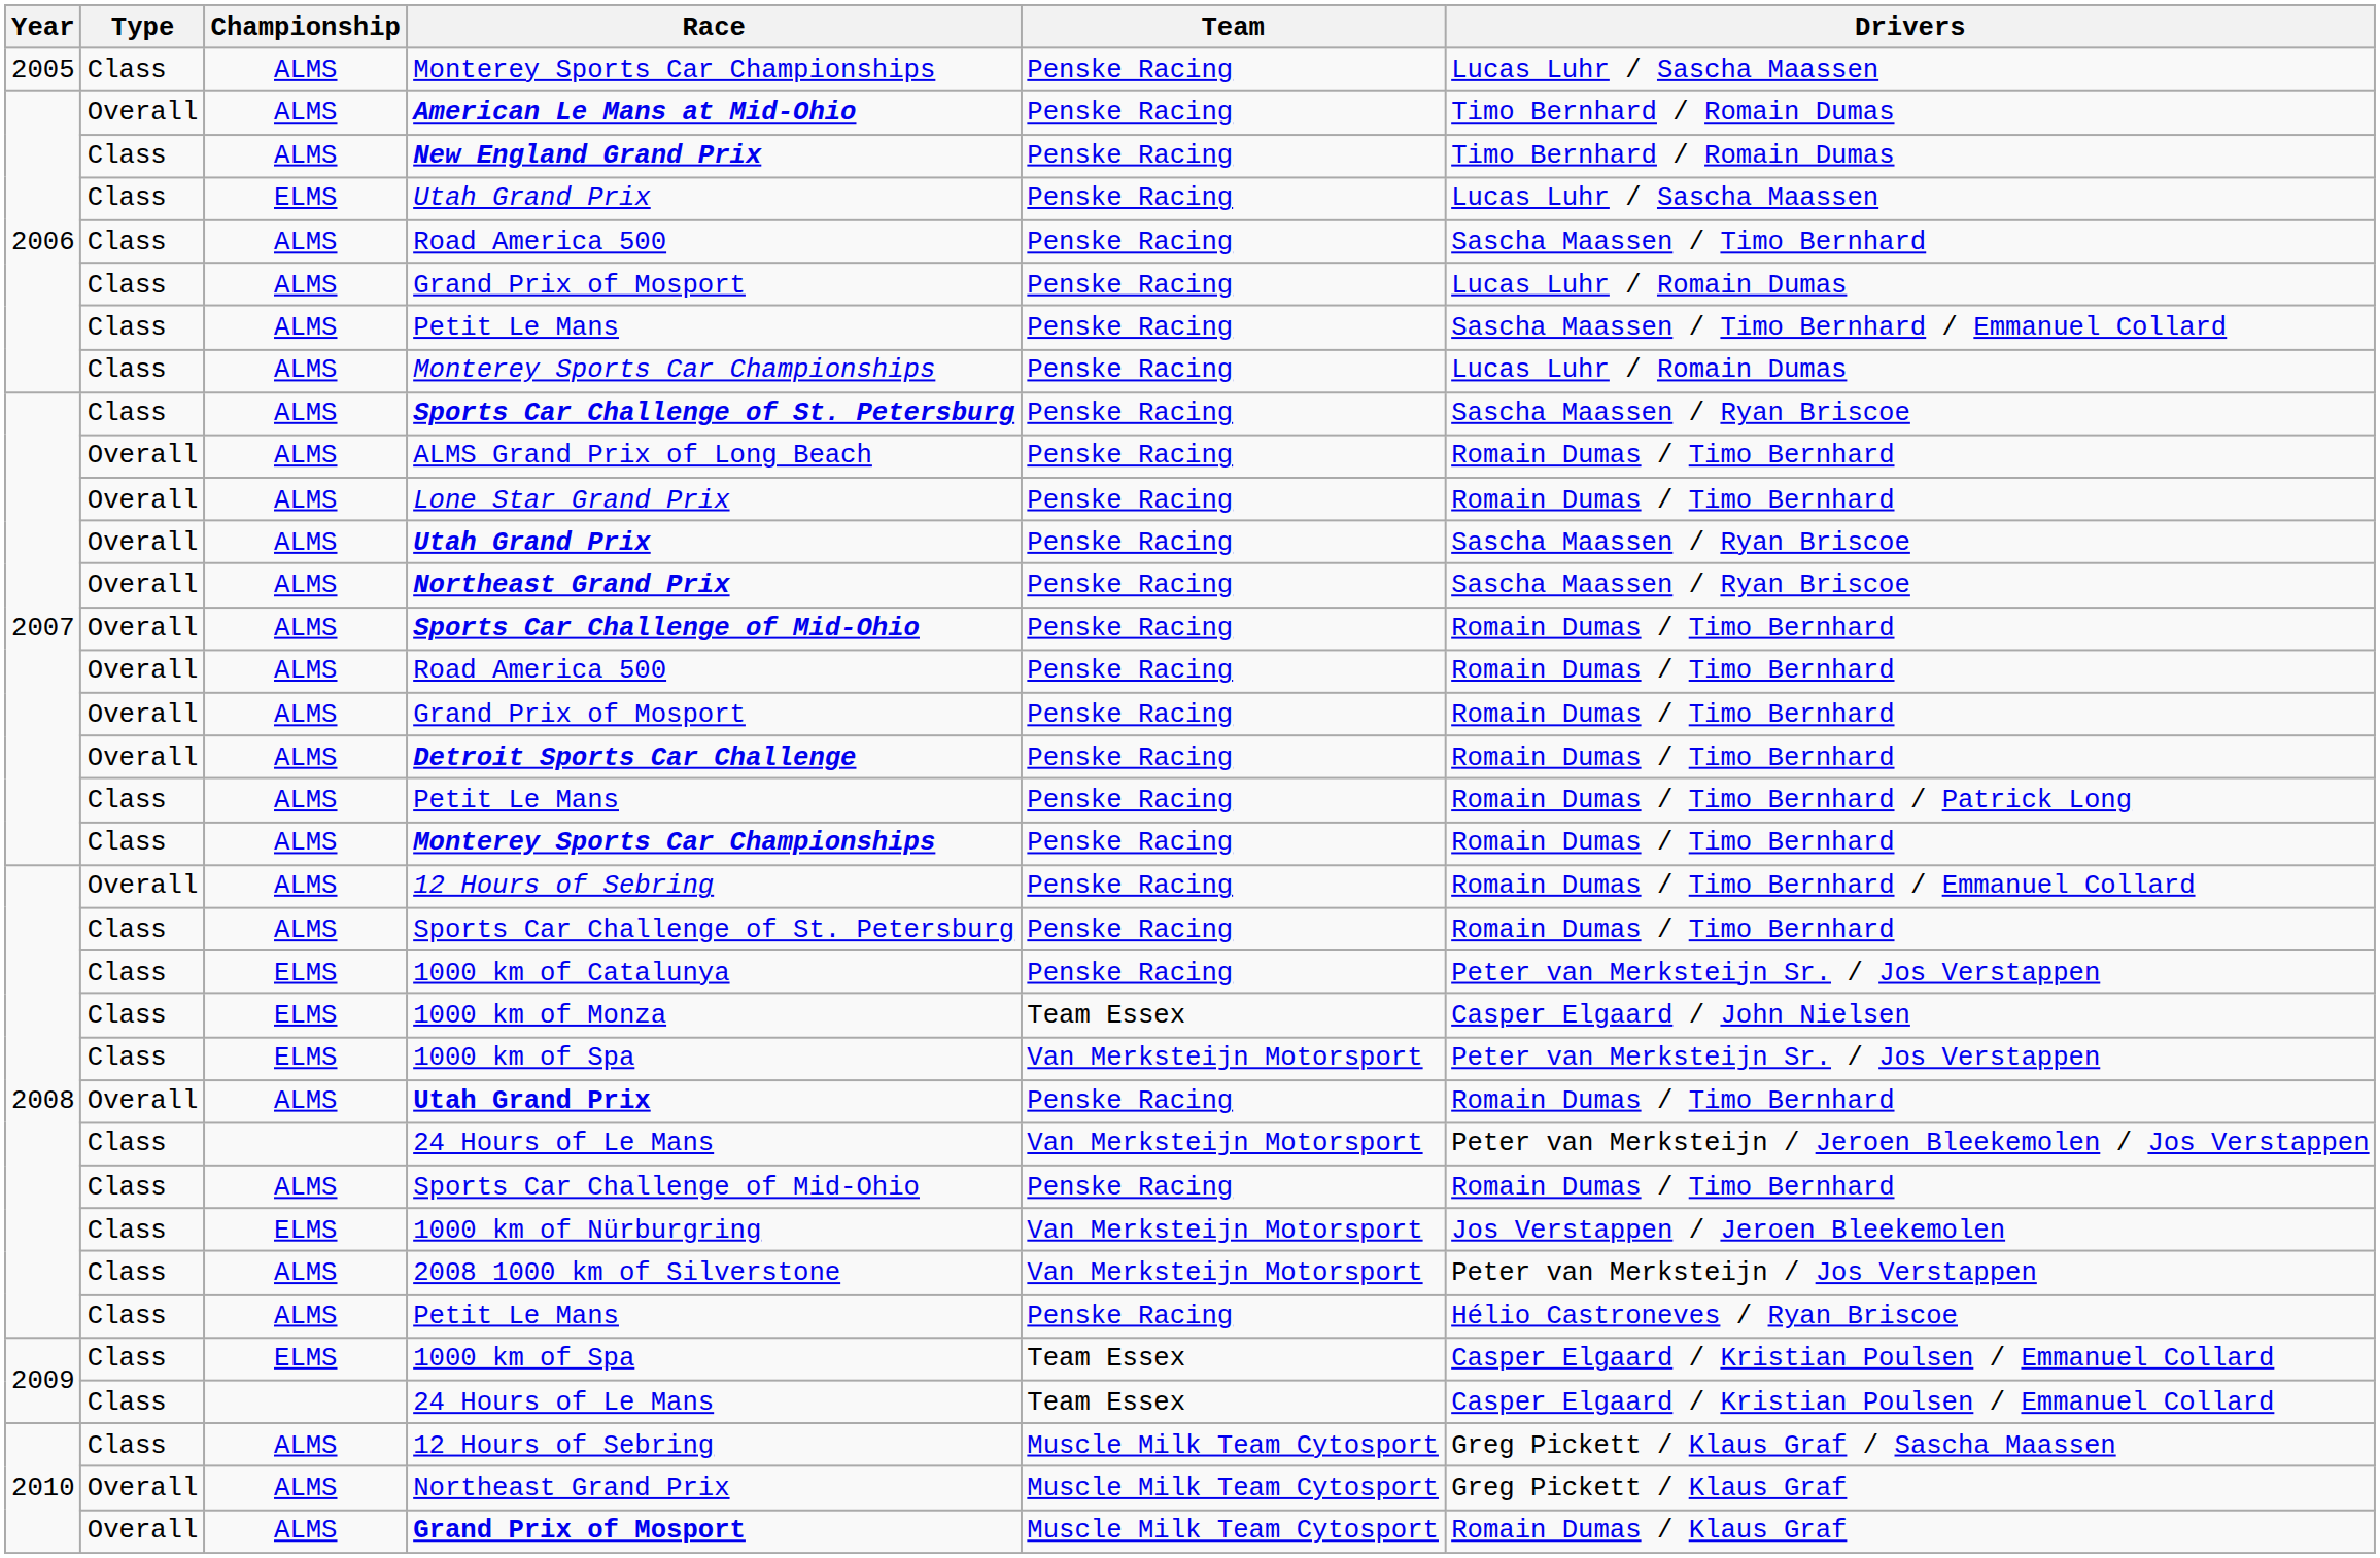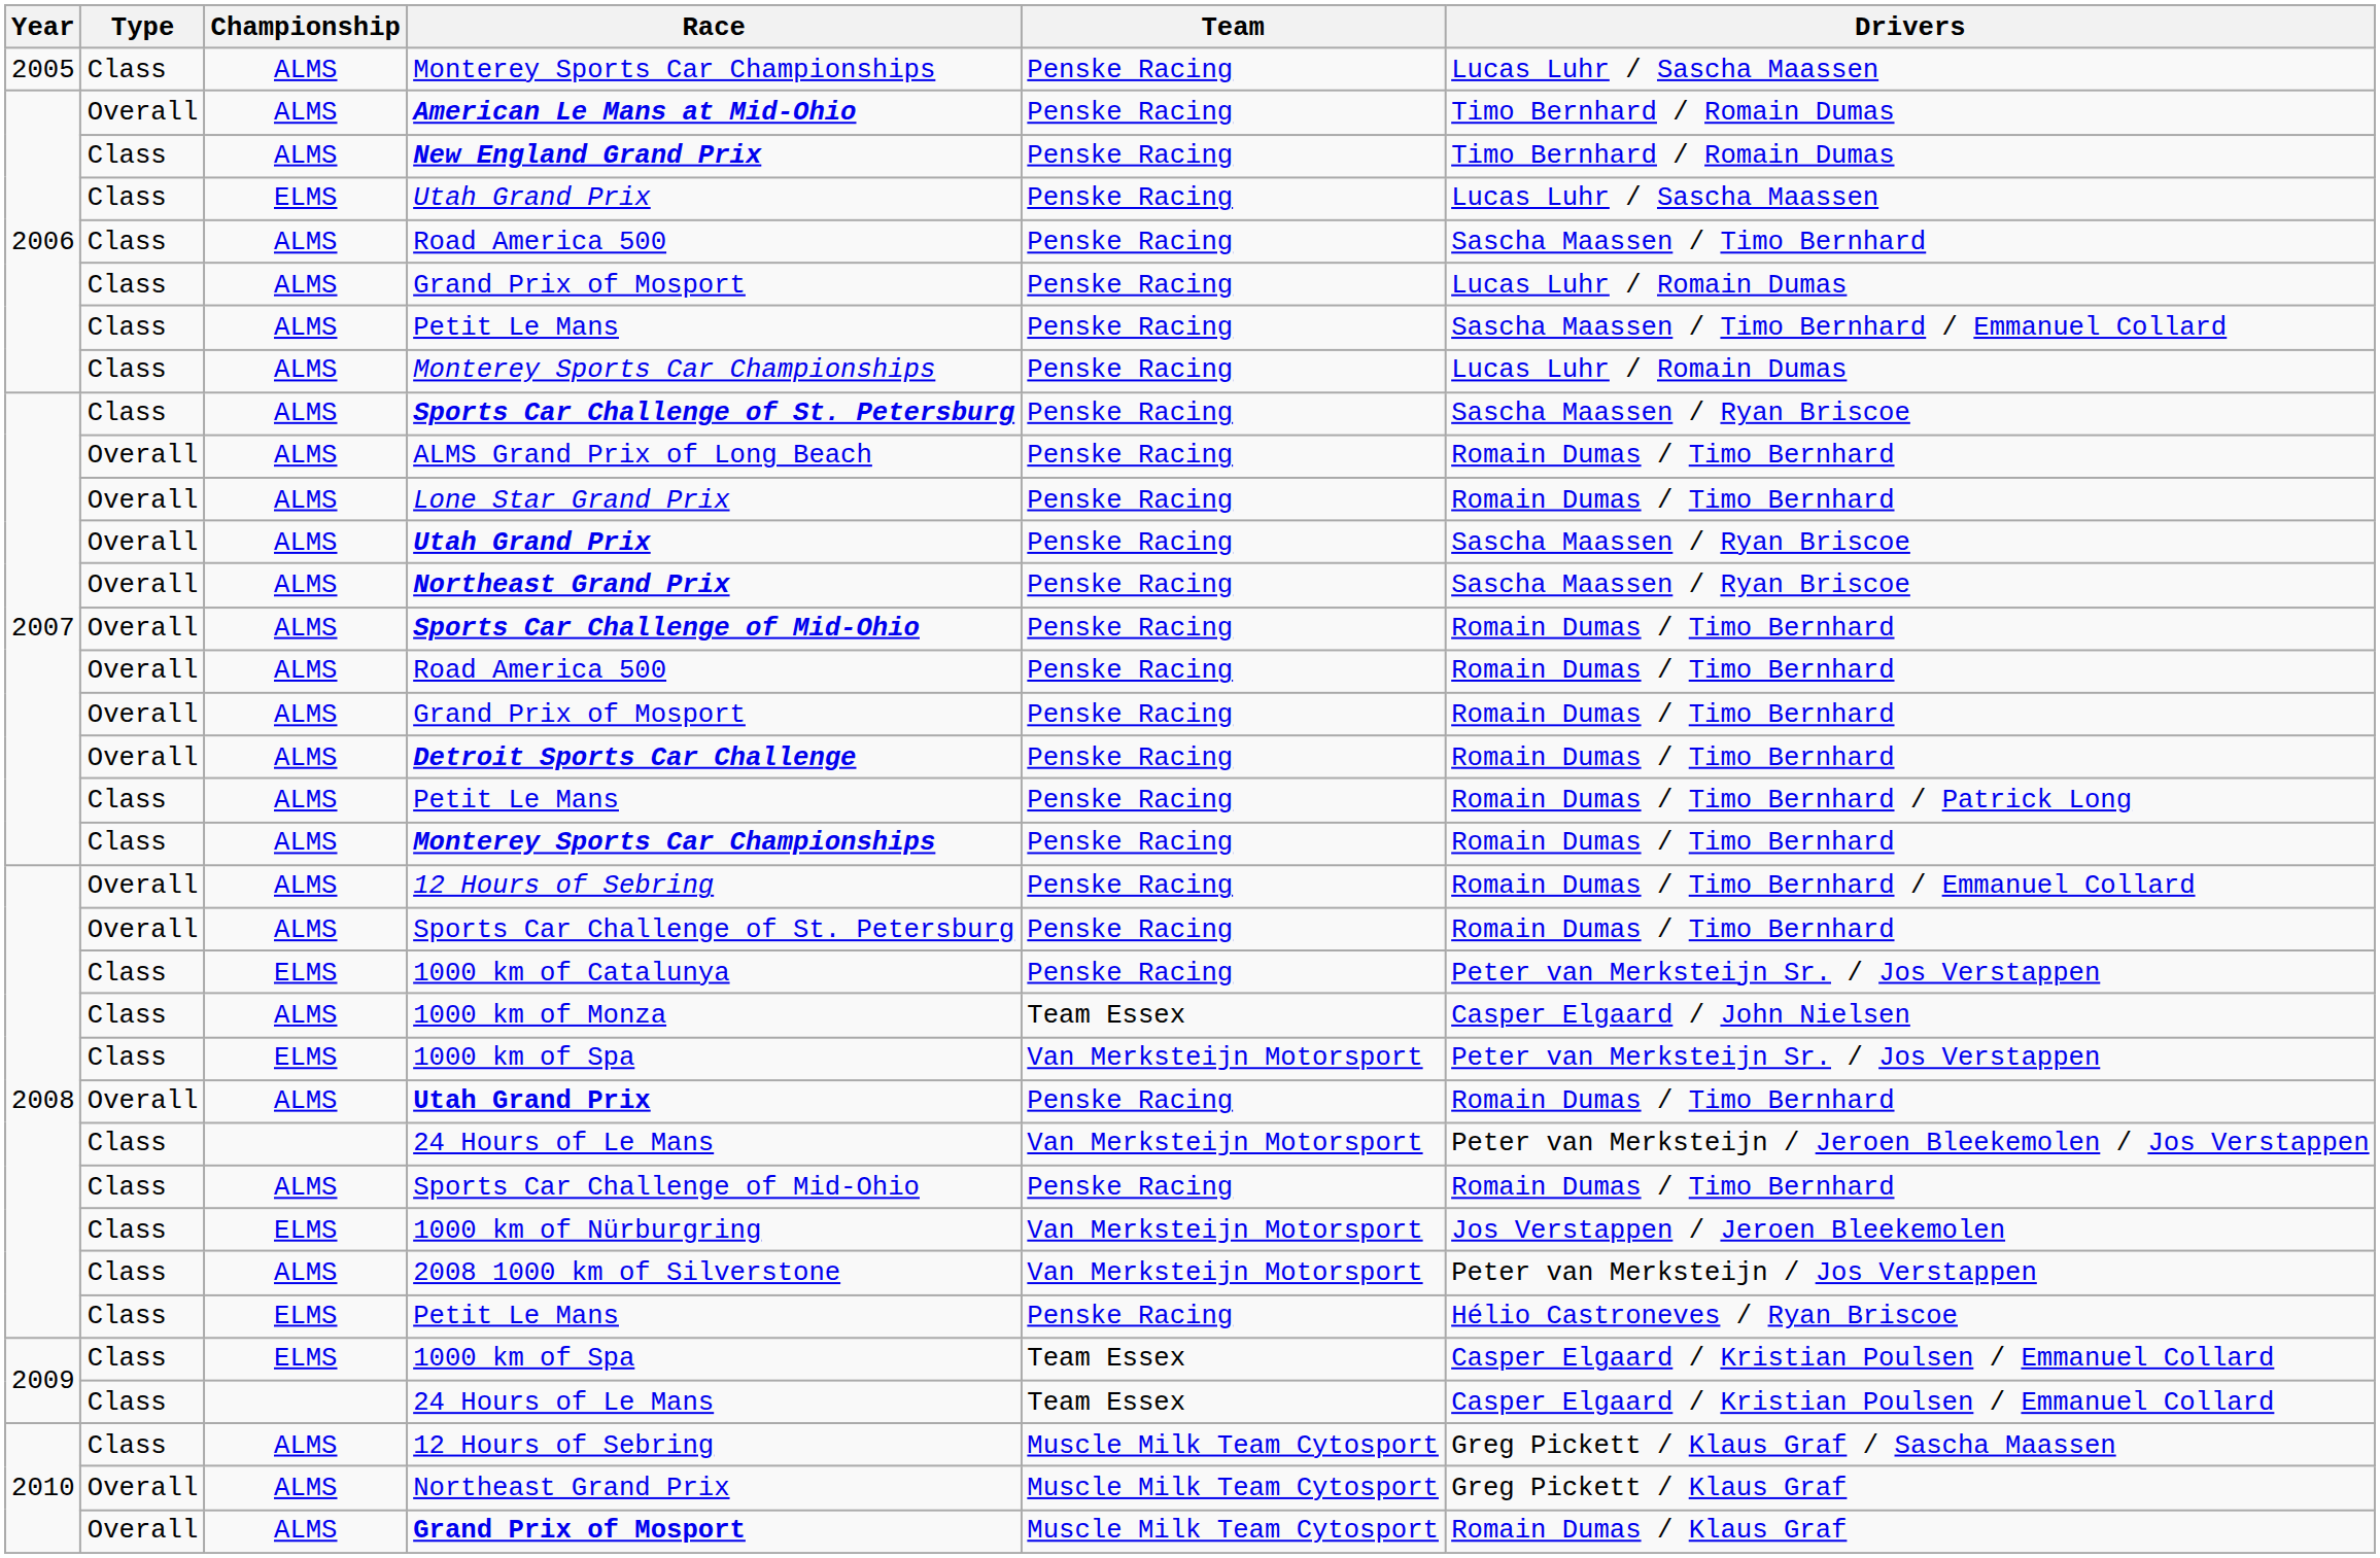 <table class="wikitable">
 <tr>
 <th>Year</th>
 <th>Type</th>
 <th>Championship</th>
 <th>Race</th>
 <th>Team</th>
 <th>Drivers</th>
 </tr>
 <tr>
 <td>2005</td>
 <td>Class</td>
 <td style="text-align:center;"><a href='#'>ALMS</a></td>
 <td><a href='#'>Monterey Sports Car Championships</a></td>
 <td><a href='#'>Penske Racing</a></td>
 <td><a href='#'>Lucas Luhr</a> / <a href='#'>Sascha Maassen</a></td>
 </tr>
 <tr>
 <td rowspan=7>2006</td>
 <td>Overall</td>
 <td style="text-align:center;"><a href='#'>ALMS</a></td>
 <td><strong><em><a href='#'>American Le Mans at Mid-Ohio</a></em></strong></td>
 <td><a href='#'>Penske Racing</a></td>
 <td><a href='#'>Timo Bernhard</a> / <a href='#'>Romain Dumas</a></td>
 </tr>
 <tr>
 <td>Class</td>
 <td style="text-align:center;"><a href='#'>ALMS</a></td>
 <td><strong><em><a href='#'>New England Grand Prix</a></em></strong></td>
 <td><a href='#'>Penske Racing</a></td>
 <td><a href='#'>Timo Bernhard</a> / <a href='#'>Romain Dumas</a></td>
 </tr>
 <tr>
 <td>Class</td>
 <td style="text-align:center;"><a href='#'>ELMS</a></td>
 <td><em><a href='#'>Utah Grand Prix</a></em></td>
 <td><a href='#'>Penske Racing</a></td>
 <td><a href='#'>Lucas Luhr</a> / <a href='#'>Sascha Maassen</a></td>
 </tr>
 <tr>
 <td>Class</td>
 <td style="text-align:center;"><a href='#'>ALMS</a></td>
 <td><a href='#'>Road America 500</a></td>
 <td><a href='#'>Penske Racing</a></td>
 <td><a href='#'>Sascha Maassen</a> / <a href='#'>Timo Bernhard</a></td>
 </tr>
 <tr>
 <td>Class</td>
 <td style="text-align:center;"><a href='#'>ALMS</a></td>
 <td><a href='#'>Grand Prix of Mosport</a></td>
 <td><a href='#'>Penske Racing</a></td>
 <td><a href='#'>Lucas Luhr</a> / <a href='#'>Romain Dumas</a></td>
 </tr>
 <tr>
 <td>Class</td>
 <td style="text-align:center;"><a href='#'>ALMS</a></td>
 <td><a href='#'>Petit Le Mans</a></td>
 <td><a href='#'>Penske Racing</a></td>
 <td><a href='#'>Sascha Maassen</a> / <a href='#'>Timo Bernhard</a> / <a href='#'>Emmanuel Collard</a></td>
 </tr>
 <tr>
 <td>Class</td>
 <td style="text-align:center;"><a href='#'>ALMS</a></td>
 <td><em><a href='#'>Monterey Sports Car Championships</a></em></td>
 <td><a href='#'>Penske Racing</a></td>
 <td><a href='#'>Lucas Luhr</a> / <a href='#'>Romain Dumas</a></td>
 </tr>
 <tr>
 <td rowspan=11>2007</td>
 <td>Class</td>
 <td style="text-align:center;"><a href='#'>ALMS</a></td>
 <td><strong><em><a href='#'>Sports Car Challenge of St. Petersburg</a></em></strong></td>
 <td><a href='#'>Penske Racing</a></td>
 <td><a href='#'>Sascha Maassen</a> / <a href='#'>Ryan Briscoe</a></td>
 </tr>
 <tr>
 <td>Overall</td>
 <td style="text-align:center;"><a href='#'>ALMS</a></td>
 <td><a href='#'>ALMS Grand Prix of Long Beach</a></td>
 <td><a href='#'>Penske Racing</a></td>
 <td><a href='#'>Romain Dumas</a> / <a href='#'>Timo Bernhard</a></td>
 </tr>
 <tr>
 <td>Overall</td>
 <td style="text-align:center;"><a href='#'>ALMS</a></td>
 <td><em><a href='#'>Lone Star Grand Prix</a></em></td>
 <td><a href='#'>Penske Racing</a></td>
 <td><a href='#'>Romain Dumas</a> / <a href='#'>Timo Bernhard</a></td>
 </tr>
 <tr>
 <td>Overall</td>
 <td style="text-align:center;"><a href='#'>ALMS</a></td>
 <td><strong><em><a href='#'>Utah Grand Prix</a></em></strong></td>
 <td><a href='#'>Penske Racing</a></td>
 <td><a href='#'>Sascha Maassen</a> / <a href='#'>Ryan Briscoe</a></td>
 </tr>
 <tr>
 <td>Overall</td>
 <td style="text-align:center;"><a href='#'>ALMS</a></td>
 <td><strong><em><a href='#'>Northeast Grand Prix</a></em></strong></td>
 <td><a href='#'>Penske Racing</a></td>
 <td><a href='#'>Sascha Maassen</a> / <a href='#'>Ryan Briscoe</a></td>
 </tr>
 <tr>
 <td>Overall</td>
 <td style="text-align:center;"><a href='#'>ALMS</a></td>
 <td><strong><em><a href='#'>Sports Car Challenge of Mid-Ohio</a></em></strong></td>
 <td><a href='#'>Penske Racing</a></td>
 <td><a href='#'>Romain Dumas</a> / <a href='#'>Timo Bernhard</a></td>
 </tr>
 <tr>
 <td>Overall</td>
 <td style="text-align:center;"><a href='#'>ALMS</a></td>
 <td><a href='#'>Road America 500</a></td>
 <td><a href='#'>Penske Racing</a></td>
 <td><a href='#'>Romain Dumas</a> / <a href='#'>Timo Bernhard</a></td>
 </tr>
 <tr>
 <td>Overall</td>
 <td style="text-align:center;"><a href='#'>ALMS</a></td>
 <td><a href='#'>Grand Prix of Mosport</a></td>
 <td><a href='#'>Penske Racing</a></td>
 <td><a href='#'>Romain Dumas</a> / <a href='#'>Timo Bernhard</a></td>
 </tr>
 <tr>
 <td>Overall</td>
 <td style="text-align:center;"><a href='#'>ALMS</a></td>
 <td><strong><em><a href='#'>Detroit Sports Car Challenge</a></em></strong></td>
 <td><a href='#'>Penske Racing</a></td>
 <td><a href='#'>Romain Dumas</a> / <a href='#'>Timo Bernhard</a></td>
 </tr>
 <tr>
 <td>Class</td>
 <td style="text-align:center;"><a href='#'>ALMS</a></td>
 <td><a href='#'>Petit Le Mans</a></td>
 <td><a href='#'>Penske Racing</a></td>
 <td><a href='#'>Romain Dumas</a> / <a href='#'>Timo Bernhard</a> / <a href='#'>Patrick Long</a></td>
 </tr>
 <tr>
 <td>Class</td>
 <td style="text-align:center;"><a href='#'>ALMS</a></td>
 <td><strong><em><a href='#'>Monterey Sports Car Championships</a></em></strong></td>
 <td><a href='#'>Penske Racing</a></td>
 <td><a href='#'>Romain Dumas</a> / <a href='#'>Timo Bernhard</a></td>
 </tr>
 <tr>
 <td rowspan=11>2008</td>
 <td>Overall</td>
 <td style="text-align:center;"><a href='#'>ALMS</a></td>
 <td><em><a href='#'>12 Hours of Sebring</a></em></td>
 <td><a href='#'>Penske Racing</a></td>
 <td><a href='#'>Romain Dumas</a> / <a href='#'>Timo Bernhard</a> / <a href='#'>Emmanuel Collard</a></td>
 </tr>
 <tr>
-<td>Class</td>
+<td>Overall</td>
 <td style="text-align:center;"><a href='#'>ALMS</a></td>
 <td><a href='#'>Sports Car Challenge of St. Petersburg</a></td>
 <td><a href='#'>Penske Racing</a></td>
 <td><a href='#'>Romain Dumas</a> / <a href='#'>Timo Bernhard</a></td>
 </tr>
 <tr>
 <td>Class</td>
 <td style="text-align:center;"><a href='#'>ELMS</a></td>
 <td><a href='#'>1000 km of Catalunya</a></td>
 <td><a href='#'>Penske Racing</a></td>
 <td><a href='#'>Peter van Merksteijn Sr.</a> / <a href='#'>Jos Verstappen</a></td>
 </tr>
 <tr>
 <td>Class</td>
-<td style="text-align:center;"><a href='#'>ELMS</a></td>
+<td style="text-align:center;"><a href='#'>ALMS</a></td>
 <td><a href='#'>1000 km of Monza</a></td>
 <td>Team Essex</td>
 <td><a href='#'>Casper Elgaard</a> / <a href='#'>John Nielsen</a></td>
 </tr>
 <tr>
 <td>Class</td>
 <td style="text-align:center;"><a href='#'>ELMS</a></td>
 <td><a href='#'>1000 km of Spa</a></td>
 <td><a href='#'>Van Merksteijn Motorsport</a></td>
 <td><a href='#'>Peter van Merksteijn Sr.</a> / <a href='#'>Jos Verstappen</a></td>
 </tr>
 <tr>
 <td>Overall</td>
 <td style="text-align:center;"><a href='#'>ALMS</a></td>
 <td><strong><a href='#'>Utah Grand Prix</a></strong></td>
 <td><a href='#'>Penske Racing</a></td>
 <td><a href='#'>Romain Dumas</a> / <a href='#'>Timo Bernhard</a></td>
 </tr>
 <tr>
 <td>Class</td>
 <td style="text-align:center;"></td>
 <td><a href='#'>24 Hours of Le Mans</a></td>
 <td><a href='#'>Van Merksteijn Motorsport</a></td>
 <td>Peter van Merksteijn / <a href='#'>Jeroen Bleekemolen</a> / <a href='#'>Jos Verstappen</a></td>
 </tr>
 <tr>
 <td>Class</td>
 <td style="text-align:center;"><a href='#'>ALMS</a></td>
 <td><a href='#'>Sports Car Challenge of Mid-Ohio</a></td>
 <td><a href='#'>Penske Racing</a></td>
 <td><a href='#'>Romain Dumas</a> / <a href='#'>Timo Bernhard</a></td>
 </tr>
 <tr>
 <td>Class</td>
 <td style="text-align:center;"><a href='#'>ELMS</a></td>
 <td><a href='#'>1000 km of Nürburgring</a></td>
 <td><a href='#'>Van Merksteijn Motorsport</a></td>
 <td><a href='#'>Jos Verstappen</a> / <a href='#'>Jeroen Bleekemolen</a></td>
 </tr>
 <tr>
 <td>Class</td>
 <td style="text-align:center;"><a href='#'>ALMS</a></td>
 <td><a href='#'>2008 1000 km of Silverstone</a></td>
 <td><a href='#'>Van Merksteijn Motorsport</a></td>
 <td>Peter van Merksteijn / <a href='#'>Jos Verstappen</a></td>
 </tr>
 <tr>
 <td>Class</td>
-<td style="text-align:center;"><a href='#'>ALMS</a></td>
+<td style="text-align:center;"><a href='#'>ELMS</a></td>
 <td><a href='#'>Petit Le Mans</a></td>
 <td><a href='#'>Penske Racing</a></td>
 <td><a href='#'>Hélio Castroneves</a> / <a href='#'>Ryan Briscoe</a></td>
 </tr>
 <tr>
 <td rowspan=2>2009</td>
 <td>Class</td>
 <td style="text-align:center;"><a href='#'>ELMS</a></td>
 <td><a href='#'>1000 km of Spa</a></td>
 <td>Team Essex</td>
 <td><a href='#'>Casper Elgaard</a> / <a href='#'>Kristian Poulsen</a> / <a href='#'>Emmanuel Collard</a></td>
 </tr>
 <tr>
 <td>Class</td>
 <td style="text-align:center;"></td>
 <td><a href='#'>24 Hours of Le Mans</a></td>
 <td>Team Essex</td>
 <td><a href='#'>Casper Elgaard</a> / <a href='#'>Kristian Poulsen</a> / <a href='#'>Emmanuel Collard</a></td>
 </tr>
 <tr>
 <td rowspan=3>2010</td>
 <td>Class</td>
 <td style="text-align:center;"><a href='#'>ALMS</a></td>
 <td><a href='#'>12 Hours of Sebring</a></td>
 <td><a href='#'>Muscle Milk Team Cytosport</a></td>
 <td>Greg Pickett / <a href='#'>Klaus Graf</a> / <a href='#'>Sascha Maassen</a></td>
 </tr>
 <tr>
 <td>Overall</td>
 <td style="text-align:center;"><a href='#'>ALMS</a></td>
 <td><a href='#'>Northeast Grand Prix</a></td>
 <td><a href='#'>Muscle Milk Team Cytosport</a></td>
 <td>Greg Pickett / <a href='#'>Klaus Graf</a></td>
 </tr>
 <tr>
 <td>Overall</td>
 <td style="text-align:center;"><a href='#'>ALMS</a></td>
 <td><strong><a href='#'>Grand Prix of Mosport</a></strong></td>
 <td><a href='#'>Muscle Milk Team Cytosport</a></td>
 <td><a href='#'>Romain Dumas</a> / <a href='#'>Klaus Graf</a></td>
 </tr>
 </table>
